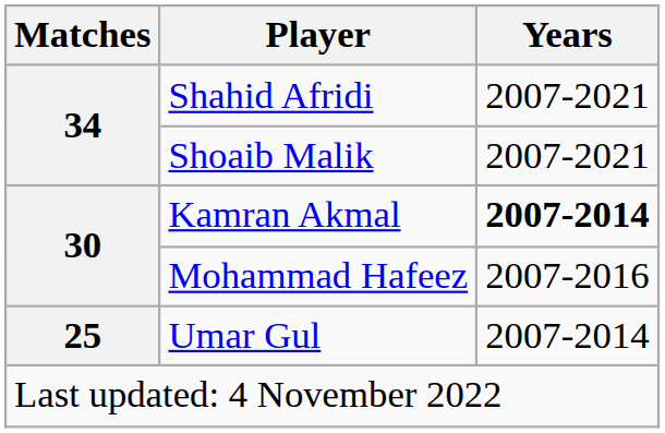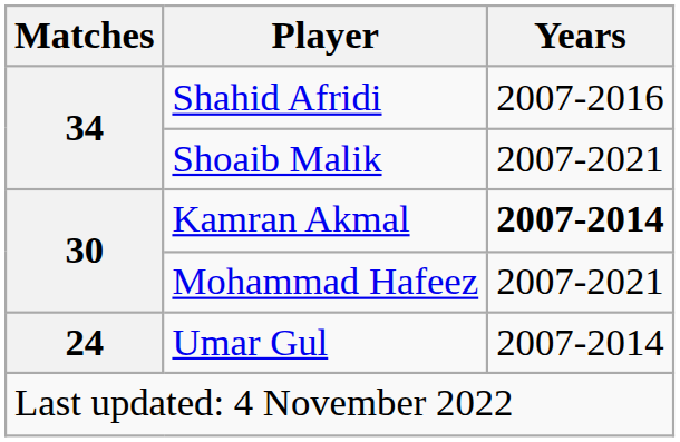 <table class="wikitable" style="text-align: left;">
 <tr>
 <th>Matches</th>
 <th>Player</th>
 <th>Years</th>
 </tr>
 <tr>
 <th rowspan="2">34</th>
 <td><a href='#'>Shahid Afridi</a></td>
-<td>2007-2021</td>
+<td>2007-2016</td>
 </tr>
 <tr>
 <td><a href='#'>Shoaib Malik</a></td>
 <td>2007-2021</td>
 </tr>
 <tr>
 <th rowspan="2">30</th>
 <td><a href='#'>Kamran Akmal</a></td>
 <td><strong>2007-2014</strong></td>
 </tr>
 <tr>
 <td><a href='#'>Mohammad Hafeez</a></td>
-<td>2007-2016</td>
+<td>2007-2021</td>
 </tr>
 <tr>
-<th>25</th>
+<th>24</th>
 <td><a href='#'>Umar Gul</a></td>
 <td>2007-2014</td>
 </tr>
 <tr>
 <td colspan="7">Last updated: 4 November 2022</td>
 </tr>
 </table>
